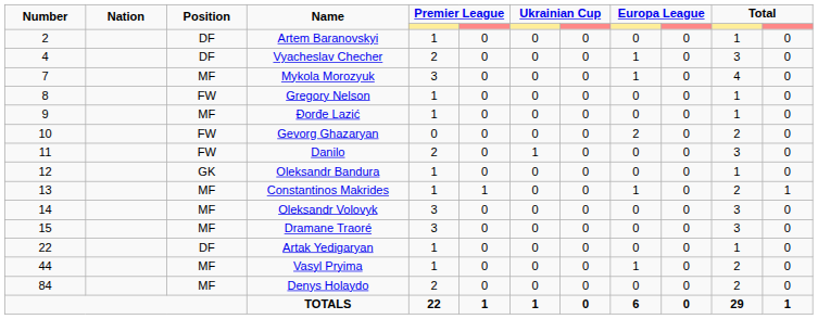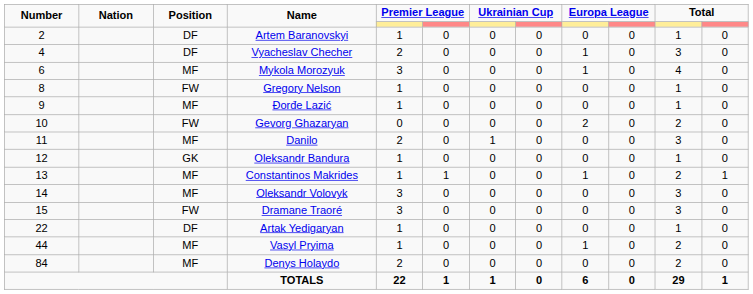 <table class="wikitable" style="font-size: 100%; text-align: center;">
 <tr>
 <td rowspan="2" width="10%" align="center"><strong>Number</strong></td>
 <td rowspan="2" width="10%" align="center"><strong>Nation</strong></td>
 <td rowspan="2" width="10%" align="center"><strong>Position</strong></td>
 <td rowspan="2" width="20%" align="center"><strong>Name</strong></td>
 <td colspan="2" align="center"><strong><a href='#'>Premier League</a></strong></td>
 <td colspan="2" align="center"><strong><a href='#'>Ukrainian Cup</a></strong></td>
 <td colspan="2" align="center"><strong><a href='#'>Europa League</a></strong></td>
 <td colspan="2" align="center"><strong>Total</strong></td>
 </tr>
 <tr>
 <th width=60 style="background: #FFEE99"></th>
 <th width=60 style="background: #FF8888"></th>
 <th width=60 style="background: #FFEE99"></th>
 <th width=60 style="background: #FF8888"></th>
 <th width=60 style="background: #FFEE99"></th>
 <th width=60 style="background: #FF8888"></th>
 <th width=60 style="background: #FFEE99"></th>
 <th width=60 style="background: #FF8888"></th>
 </tr>
 <tr>
 <td>2</td>
 <td></td>
 <td>DF</td>
 <td><a href='#'>Artem Baranovskyi</a></td>
 <td>1</td>
 <td>0</td>
 <td>0</td>
 <td>0</td>
 <td>0</td>
 <td>0</td>
 <td>1</td>
 <td>0</td>
 </tr>
 <tr>
 <td>4</td>
 <td></td>
 <td>DF</td>
 <td><a href='#'>Vyacheslav Checher</a></td>
 <td>2</td>
 <td>0</td>
 <td>0</td>
 <td>0</td>
 <td>1</td>
 <td>0</td>
 <td>3</td>
 <td>0</td>
 </tr>
 <tr>
-<td>7</td>
+<td>6</td>
 <td></td>
 <td>MF</td>
 <td><a href='#'>Mykola Morozyuk</a></td>
 <td>3</td>
 <td>0</td>
 <td>0</td>
 <td>0</td>
 <td>1</td>
 <td>0</td>
 <td>4</td>
 <td>0</td>
 </tr>
 <tr>
 <td>8</td>
 <td></td>
 <td>FW</td>
 <td><a href='#'>Gregory Nelson</a></td>
 <td>1</td>
 <td>0</td>
 <td>0</td>
 <td>0</td>
 <td>0</td>
 <td>0</td>
 <td>1</td>
 <td>0</td>
 </tr>
 <tr>
 <td>9</td>
 <td></td>
 <td>MF</td>
 <td><a href='#'>Đorđe Lazić</a></td>
 <td>1</td>
 <td>0</td>
 <td>0</td>
 <td>0</td>
 <td>0</td>
 <td>0</td>
 <td>1</td>
 <td>0</td>
 </tr>
 <tr>
 <td>10</td>
 <td></td>
 <td>FW</td>
 <td><a href='#'>Gevorg Ghazaryan</a></td>
 <td>0</td>
 <td>0</td>
 <td>0</td>
 <td>0</td>
 <td>2</td>
 <td>0</td>
 <td>2</td>
 <td>0</td>
 </tr>
 <tr>
 <td>11</td>
 <td></td>
-<td>FW</td>
+<td>MF</td>
 <td><a href='#'>Danilo</a></td>
 <td>2</td>
 <td>0</td>
 <td>1</td>
 <td>0</td>
 <td>0</td>
 <td>0</td>
 <td>3</td>
 <td>0</td>
 </tr>
 <tr>
 <td>12</td>
 <td></td>
 <td>GK</td>
 <td><a href='#'>Oleksandr Bandura</a></td>
 <td>1</td>
 <td>0</td>
 <td>0</td>
 <td>0</td>
 <td>0</td>
 <td>0</td>
 <td>1</td>
 <td>0</td>
 </tr>
 <tr>
 <td>13</td>
 <td></td>
 <td>MF</td>
 <td><a href='#'>Constantinos Makrides</a></td>
 <td>1</td>
 <td>1</td>
 <td>0</td>
 <td>0</td>
 <td>1</td>
 <td>0</td>
 <td>2</td>
 <td>1</td>
 </tr>
 <tr>
 <td>14</td>
 <td></td>
 <td>MF</td>
 <td><a href='#'>Oleksandr Volovyk</a></td>
 <td>3</td>
 <td>0</td>
 <td>0</td>
 <td>0</td>
 <td>0</td>
 <td>0</td>
 <td>3</td>
 <td>0</td>
 </tr>
 <tr>
 <td>15</td>
 <td></td>
-<td>MF</td>
+<td>FW</td>
 <td><a href='#'>Dramane Traoré</a></td>
 <td>3</td>
 <td>0</td>
 <td>0</td>
 <td>0</td>
 <td>0</td>
 <td>0</td>
 <td>3</td>
 <td>0</td>
 </tr>
 <tr>
 <td>22</td>
 <td></td>
 <td>DF</td>
 <td><a href='#'>Artak Yedigaryan</a></td>
 <td>1</td>
 <td>0</td>
 <td>0</td>
 <td>0</td>
 <td>0</td>
 <td>0</td>
 <td>1</td>
 <td>0</td>
 </tr>
 <tr>
 <td>44</td>
 <td></td>
 <td>MF</td>
 <td><a href='#'>Vasyl Pryima</a></td>
 <td>1</td>
 <td>0</td>
 <td>0</td>
 <td>0</td>
 <td>1</td>
 <td>0</td>
 <td>2</td>
 <td>0</td>
 </tr>
 <tr>
 <td>84</td>
 <td></td>
 <td>MF</td>
 <td><a href='#'>Denys Holaydo</a></td>
 <td>2</td>
 <td>0</td>
 <td>0</td>
 <td>0</td>
 <td>0</td>
 <td>0</td>
 <td>2</td>
 <td>0</td>
 </tr>
 <tr>
 <td colspan="3"></td>
 <td><strong>TOTALS</strong></td>
 <td><strong>22</strong></td>
 <td><strong>1</strong></td>
 <td><strong>1</strong></td>
 <td><strong>0</strong></td>
 <td><strong>6</strong></td>
 <td><strong>0</strong></td>
 <td><strong>29</strong></td>
 <td><strong>1</strong></td>
 </tr>
 </table>
